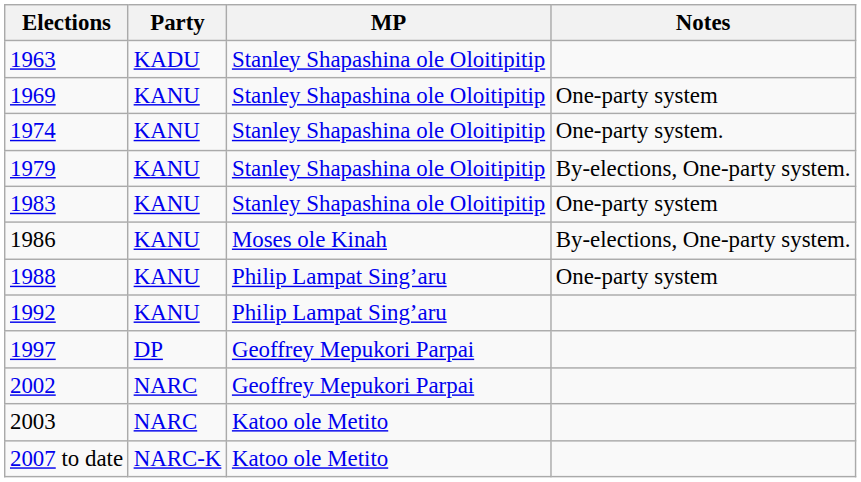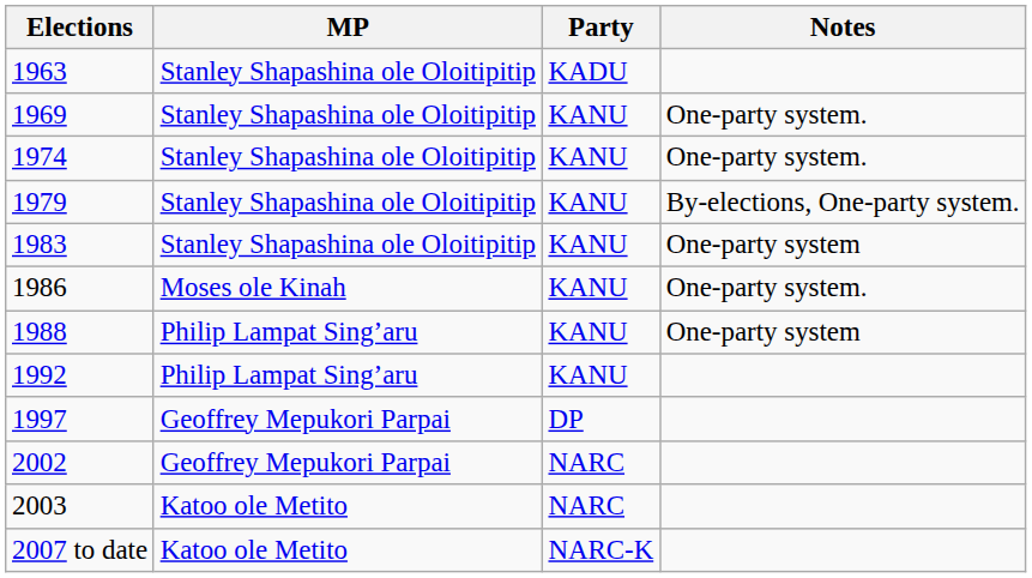 <table class="wikitable">
 <tr>
 <th>Elections</th>
+<th>MP </th>
 <th>Party</th>
-<th>MP </th>
 <th>Notes</th>
 </tr>
 <tr>
 <td><a href='#'>1963</a></td>
+<td><a href='#'>Stanley Shapashina ole Oloitipitip</a></td>
 <td><a href='#'>KADU</a></td>
-<td><a href='#'>Stanley Shapashina ole Oloitipitip</a></td>
 <td></td>
 </tr>
 <tr>
 <td><a href='#'>1969</a></td>
+<td><a href='#'>Stanley Shapashina ole Oloitipitip</a></td>
 <td><a href='#'>KANU</a></td>
-<td><a href='#'>Stanley Shapashina ole Oloitipitip</a></td>
-<td>One-party system</td>
+<td>One-party system.</td>
 </tr>
 <tr>
 <td><a href='#'>1974</a></td>
+<td><a href='#'>Stanley Shapashina ole Oloitipitip</a></td>
 <td><a href='#'>KANU</a></td>
-<td><a href='#'>Stanley Shapashina ole Oloitipitip</a></td>
 <td>One-party system.</td>
 </tr>
 <tr>
 <td><a href='#'>1979</a></td>
+<td><a href='#'>Stanley Shapashina ole Oloitipitip</a></td>
 <td><a href='#'>KANU</a></td>
-<td><a href='#'>Stanley Shapashina ole Oloitipitip</a></td>
 <td>By-elections, One-party system.</td>
 </tr>
 <tr>
 <td><a href='#'>1983</a></td>
+<td><a href='#'>Stanley Shapashina ole Oloitipitip</a></td>
 <td><a href='#'>KANU</a></td>
-<td><a href='#'>Stanley Shapashina ole Oloitipitip</a></td>
 <td>One-party system</td>
 </tr>
 <tr>
 <td>1986</td>
+<td><a href='#'>Moses ole Kinah</a></td>
 <td><a href='#'>KANU</a></td>
-<td><a href='#'>Moses ole Kinah</a></td>
-<td>By-elections, One-party system.</td>
+<td>One-party system.</td>
 </tr>
 <tr>
 <td><a href='#'>1988</a></td>
+<td><a href='#'>Philip Lampat Sing’aru</a></td>
 <td><a href='#'>KANU</a></td>
-<td><a href='#'>Philip Lampat Sing’aru</a></td>
 <td>One-party system</td>
 </tr>
 <tr>
 <td><a href='#'>1992</a></td>
+<td><a href='#'>Philip Lampat Sing’aru</a></td>
 <td><a href='#'>KANU</a></td>
-<td><a href='#'>Philip Lampat Sing’aru</a></td>
 <td></td>
 </tr>
 <tr>
 <td><a href='#'>1997</a></td>
+<td><a href='#'>Geoffrey Mepukori Parpai</a></td>
 <td><a href='#'>DP</a></td>
-<td><a href='#'>Geoffrey Mepukori Parpai</a></td>
 <td></td>
 </tr>
 <tr>
 <td><a href='#'>2002</a></td>
+<td><a href='#'>Geoffrey Mepukori Parpai</a></td>
 <td><a href='#'>NARC</a></td>
-<td><a href='#'>Geoffrey Mepukori Parpai</a></td>
 <td></td>
 </tr>
 <tr>
 <td>2003</td>
+<td><a href='#'>Katoo ole Metito</a></td>
 <td><a href='#'>NARC</a></td>
-<td><a href='#'>Katoo ole Metito</a></td>
 <td></td>
 </tr>
 <tr>
 <td><a href='#'>2007</a> to date</td>
+<td><a href='#'>Katoo ole Metito</a></td>
 <td><a href='#'>NARC-K</a></td>
-<td><a href='#'>Katoo ole Metito</a></td>
 <td></td>
 </tr>
 </table>
